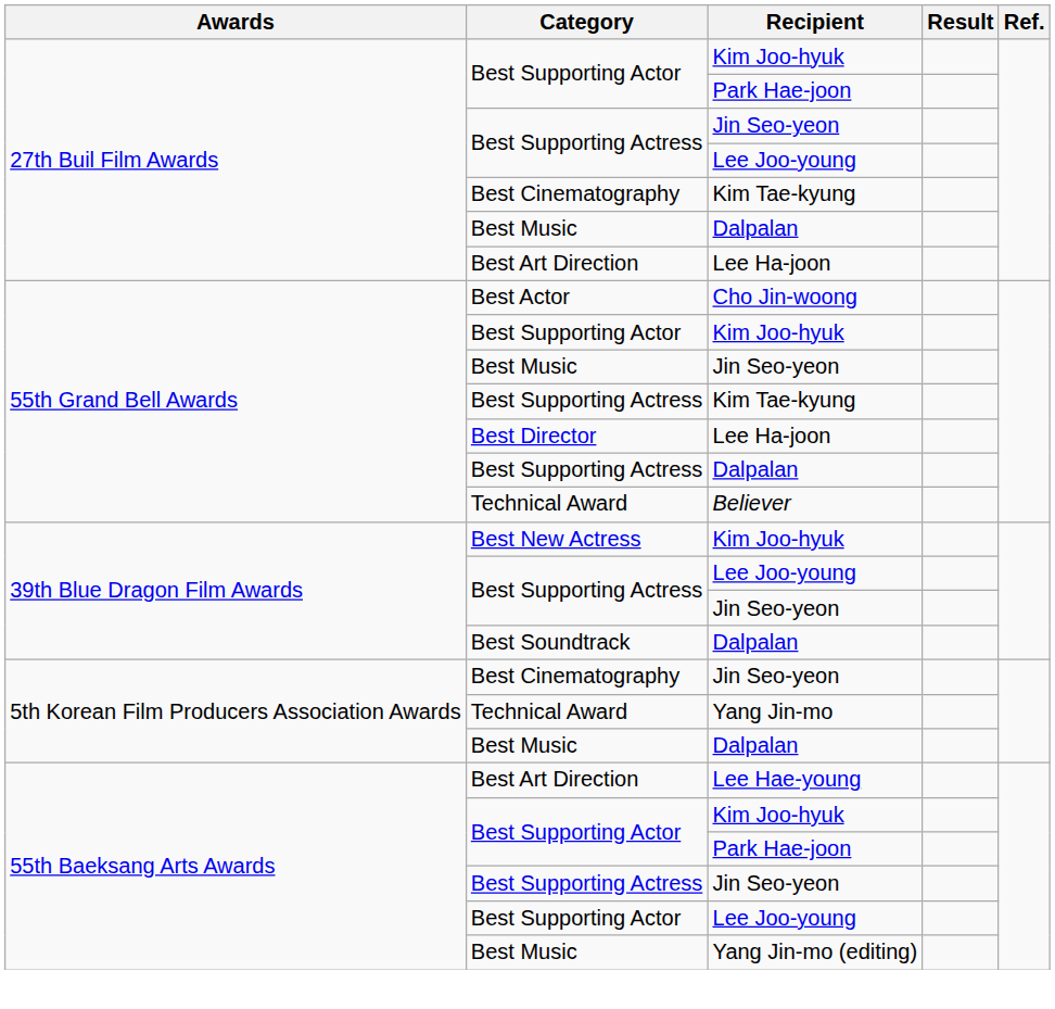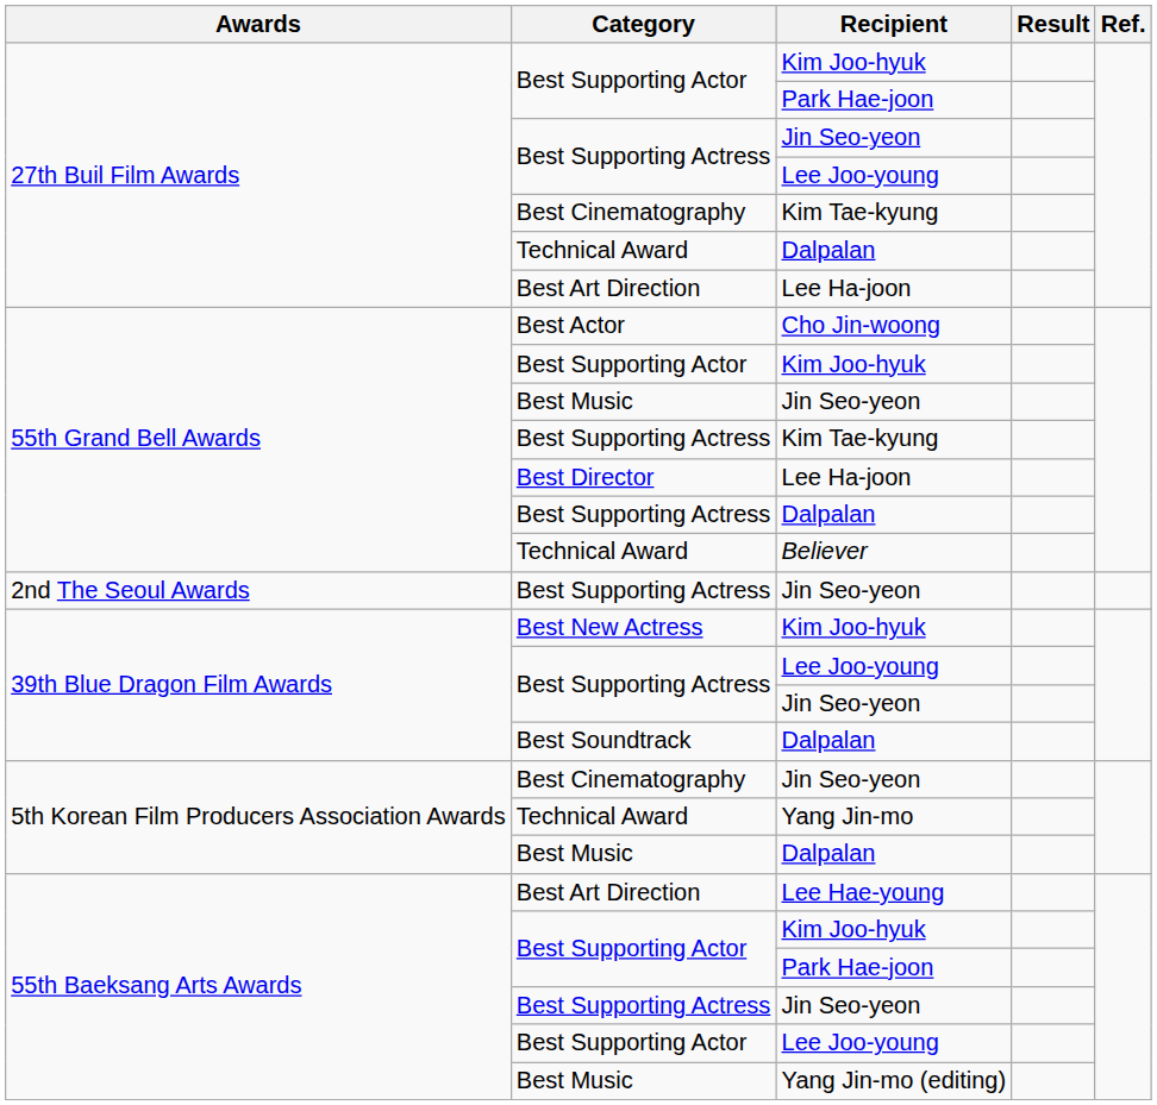 <table class="wikitable sortable">
 <tr>
 <th>Awards</th>
 <th>Category</th>
 <th>Recipient</th>
 <th>Result</th>
 <th>Ref.</th>
 </tr>
 <tr>
 <td rowspan=7><a href='#'>27th Buil Film Awards</a></td>
 <td rowspan=2>Best Supporting Actor</td>
 <td><a href='#'>Kim Joo-hyuk</a></td>
 <td></td>
 <td rowspan=7></td>
 </tr>
 <tr>
 <td><a href='#'>Park Hae-joon</a></td>
 <td></td>
 </tr>
 <tr>
 <td rowspan=2>Best Supporting Actress</td>
 <td><a href='#'>Jin Seo-yeon</a></td>
 <td></td>
 </tr>
 <tr>
 <td><a href='#'>Lee Joo-young</a></td>
 <td></td>
 </tr>
 <tr>
 <td>Best Cinematography</td>
 <td>Kim Tae-kyung</td>
 <td></td>
 </tr>
 <tr>
-<td>Best Music</td>
+<td>Technical Award</td>
 <td><a href='#'>Dalpalan</a></td>
 <td></td>
 </tr>
 <tr>
 <td>Best Art Direction</td>
 <td>Lee Ha-joon</td>
 <td></td>
 </tr>
 <tr>
 <td rowspan=7><a href='#'>55th Grand Bell Awards</a></td>
 <td>Best Actor</td>
 <td><a href='#'>Cho Jin-woong</a></td>
 <td></td>
 <td rowspan=7></td>
 </tr>
 <tr>
 <td>Best Supporting Actor</td>
 <td><a href='#'>Kim Joo-hyuk</a></td>
 <td></td>
 </tr>
 <tr>
 <td>Best Music</td>
 <td>Jin Seo-yeon</td>
 <td></td>
 </tr>
 <tr>
 <td>Best Supporting Actress</td>
 <td>Kim Tae-kyung</td>
 <td></td>
 </tr>
 <tr>
 <td><a href='#'>Best Director</a></td>
 <td>Lee Ha-joon</td>
 <td></td>
 </tr>
 <tr>
 <td>Best Supporting Actress</td>
 <td><a href='#'>Dalpalan</a></td>
 <td></td>
 </tr>
 <tr>
 <td>Technical Award</td>
 <td><em>Believer</em></td>
+<td></td>
+</tr>
+<tr>
+<td>2nd <a href='#'>The Seoul Awards</a></td>
+<td>Best Supporting Actress</td>
+<td>Jin Seo-yeon</td>
+<td></td>
 <td></td>
 </tr>
 <tr>
 <td rowspan=4><a href='#'>39th Blue Dragon Film Awards</a></td>
 <td><a href='#'>Best New Actress</a></td>
 <td><a href='#'>Kim Joo-hyuk</a></td>
 <td></td>
 <td rowspan=4></td>
 </tr>
 <tr>
 <td rowspan=2>Best Supporting Actress</td>
 <td><a href='#'>Lee Joo-young</a></td>
 <td></td>
 </tr>
 <tr>
 <td>Jin Seo-yeon</td>
 <td></td>
 </tr>
 <tr>
 <td>Best Soundtrack</td>
 <td><a href='#'>Dalpalan</a></td>
 <td></td>
 </tr>
 <tr>
 <td rowspan=3>5th Korean Film Producers Association Awards</td>
 <td>Best Cinematography</td>
 <td>Jin Seo-yeon</td>
 <td></td>
 <td rowspan=3></td>
 </tr>
 <tr>
 <td>Technical Award</td>
 <td>Yang Jin-mo</td>
 <td></td>
 </tr>
 <tr>
 <td>Best Music</td>
 <td><a href='#'>Dalpalan</a></td>
 <td></td>
 </tr>
 <tr>
 <td rowspan=6><a href='#'>55th Baeksang Arts Awards</a></td>
 <td>Best Art Direction</td>
 <td><a href='#'>Lee Hae-young</a></td>
 <td></td>
 <td rowspan=6></td>
 </tr>
 <tr>
 <td rowspan=2><a href='#'>Best Supporting Actor</a></td>
 <td><a href='#'>Kim Joo-hyuk</a></td>
 <td></td>
 </tr>
 <tr>
 <td><a href='#'>Park Hae-joon</a></td>
 <td></td>
 </tr>
 <tr>
 <td><a href='#'>Best Supporting Actress</a></td>
 <td>Jin Seo-yeon</td>
 <td></td>
 </tr>
 <tr>
 <td>Best Supporting Actor</td>
 <td><a href='#'>Lee Joo-young</a></td>
 <td></td>
 </tr>
 <tr>
 <td>Best Music</td>
 <td>Yang Jin-mo (editing)</td>
 <td></td>
 </tr>
 <tr>
 </tr>
 </table>
